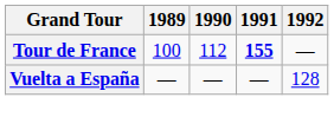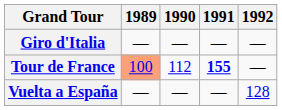 <table class="wikitable plainrowheaders">
 <tr>
 <th>Grand Tour</th>
 <th scope="col">1989</th>
 <th scope="col">1990</th>
 <th scope="col">1991</th>
 <th scope="col">1992</th>
 </tr>
 <tr style="text-align:center;">
+<th scope="row"> <a href='#'>Giro d'Italia</a></th>
+<td>—</td>
+<td>—</td>
+<td>—</td>
+<td>—</td>
+</tr>
+<tr style="text-align:center;">
 <th scope="row"> <a href='#'>Tour de France</a></th>
-<td style="text-align:center;"><a href='#'>100</a></td>
+<td style="background: lightsalmon; text-align:center;"><a href='#'>100</a></td>
 <td style="text-align:center;"><a href='#'>112</a></td>
 <td style="text-align:center;"><strong><a href='#'>155</a></strong></td>
 <td>—</td>
 </tr>
 <tr style="text-align:center;">
 <th scope="row"> <a href='#'>Vuelta a España</a></th>
 <td>—</td>
 <td>—</td>
 <td>—</td>
 <td style="text-align:center;"><a href='#'>128</a></td>
 </tr>
 </table>
